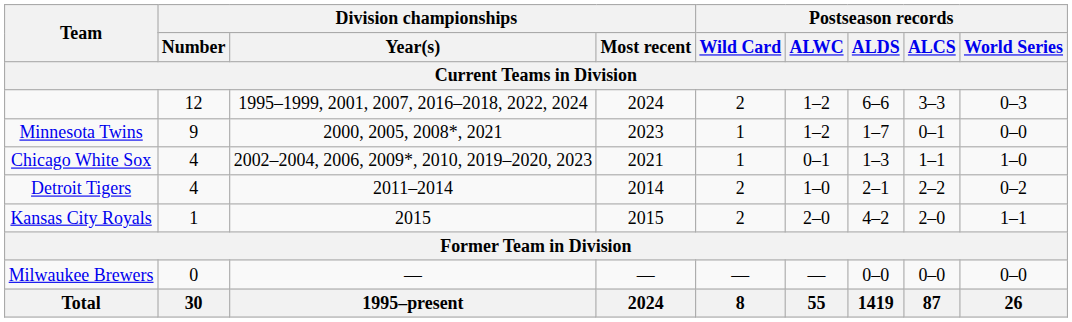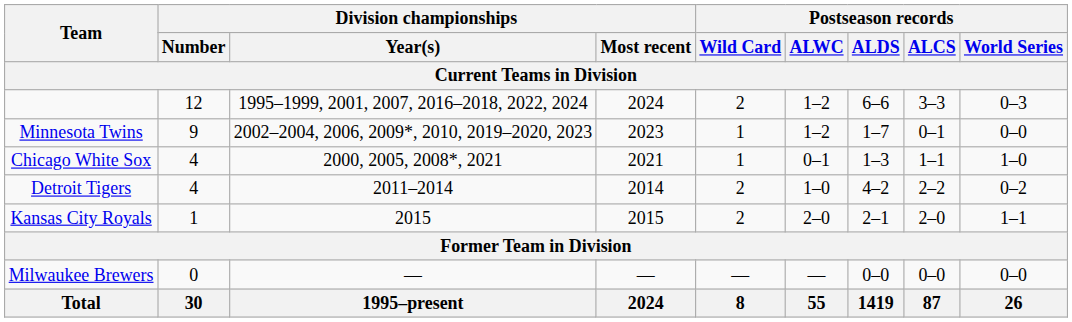 <table class="wikitable" style="text-align:center;">
 <tr>
 <th rowspan=2>Team</th>
 <th colspan=3>Division championships</th>
 <th colspan="5">Postseason records</th>
 </tr>
 <tr>
 <th>Number</th>
 <th>Year(s)</th>
 <th>Most recent</th>
 <th><a href='#'>Wild Card</a></th>
 <th><a href='#'>ALWC</a></th>
 <th><a href='#'>ALDS</a></th>
 <th><a href='#'>ALCS</a></th>
 <th><a href='#'>World Series</a></th>
 </tr>
 <tr>
 <th colspan="9">Current Teams in Division</th>
 </tr>
 <tr>
 <td></td>
 <td>12</td>
 <td>1995–1999, 2001, 2007, 2016–2018, 2022, 2024</td>
 <td>2024</td>
 <td>2</td>
 <td>1–2</td>
 <td>6–6</td>
 <td>3–3</td>
 <td>0–3</td>
 </tr>
 <tr>
 <td><a href='#'>Minnesota Twins</a></td>
 <td>9</td>
-<td>2000, 2005, 2008*, 2021</td>
+<td>2002–2004, 2006, 2009*, 2010, 2019–2020, 2023</td>
 <td>2023</td>
 <td>1</td>
 <td>1–2</td>
 <td>1–7</td>
 <td>0–1</td>
 <td>0–0</td>
 </tr>
 <tr>
 <td><a href='#'>Chicago White Sox</a></td>
 <td>4</td>
-<td>2002–2004, 2006, 2009*, 2010, 2019–2020, 2023</td>
+<td>2000, 2005, 2008*, 2021</td>
 <td>2021</td>
 <td>1</td>
 <td>0–1</td>
 <td>1–3</td>
 <td>1–1</td>
 <td>1–0</td>
 </tr>
 <tr>
 <td><a href='#'>Detroit Tigers</a></td>
 <td>4</td>
 <td>2011–2014</td>
 <td>2014</td>
 <td>2</td>
 <td>1–0</td>
-<td>2–1</td>
+<td>4–2</td>
 <td>2–2</td>
 <td>0–2</td>
 </tr>
 <tr>
 <td><a href='#'>Kansas City Royals</a></td>
 <td>1</td>
 <td>2015</td>
 <td>2015</td>
 <td>2</td>
 <td>2–0</td>
-<td>4–2</td>
+<td>2–1</td>
 <td>2–0</td>
 <td>1–1</td>
 </tr>
 <tr>
 <th colspan="9">Former Team in Division</th>
 </tr>
 <tr>
 <td><a href='#'>Milwaukee Brewers</a></td>
 <td>0</td>
 <td>—</td>
 <td>—</td>
 <td>—</td>
 <td>—</td>
 <td>0–0</td>
 <td>0–0</td>
 <td>0–0</td>
 </tr>
 <tr>
 <th>Total</th>
 <th>30</th>
 <th>1995–present</th>
 <th>2024</th>
 <th>8</th>
 <th>55</th>
 <th>1419</th>
 <th>87</th>
 <th>26</th>
 </tr>
 </table>
